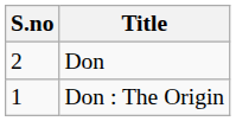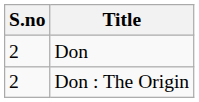 <table class="wikitable">
 <tr>
 <th>S.no</th>
 <th>Title</th>
 </tr>
 <tr>
 <td>2</td>
 <td>Don</td>
 </tr>
 <tr>
-<td>1</td>
+<td>2</td>
 <td>Don : The Origin</td>
 </tr>
 </table>
